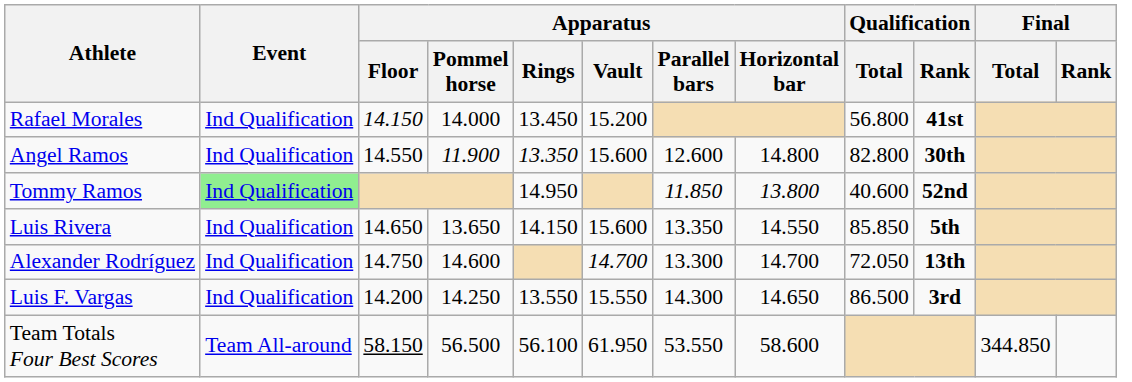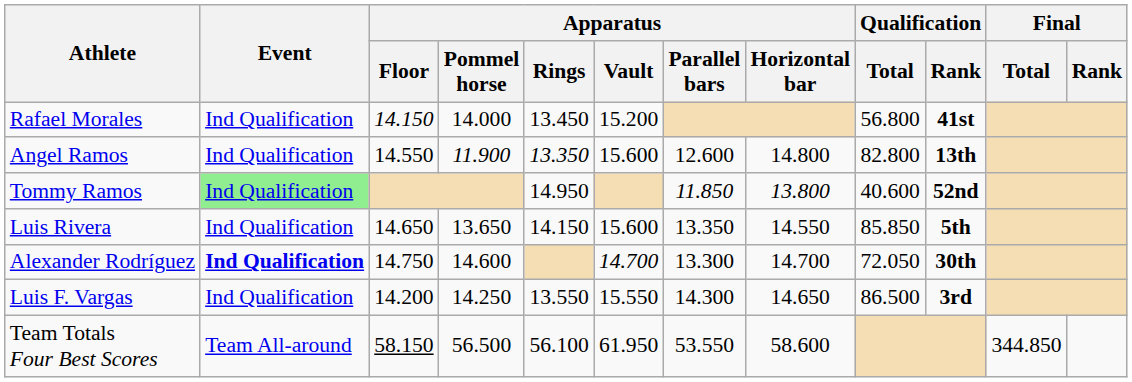 <table class="wikitable" style="font-size:90%">
 <tr>
 <th rowspan="2">Athlete</th>
 <th rowspan="2">Event</th>
 <th colspan = "6">Apparatus</th>
 <th colspan = "2">Qualification</th>
 <th colspan = "2">Final</th>
 </tr>
 <tr>
 <th>Floor</th>
 <th>Pommel<br> horse</th>
 <th>Rings</th>
 <th>Vault</th>
 <th>Parallel<br>bars</th>
 <th>Horizontal<br>bar</th>
 <th>Total</th>
 <th>Rank</th>
 <th>Total</th>
 <th>Rank</th>
 </tr>
 <tr>
 <td><a href='#'>Rafael Morales</a></td>
 <td><a href='#'>Ind Qualification</a></td>
 <td align=center><em>14.150</em></td>
 <td align=center>14.000</td>
 <td align=center>13.450</td>
 <td align=center>15.200</td>
 <td align=center bgcolor=wheat colspan=2></td>
 <td align=center>56.800</td>
 <td align=center><strong>41st</strong></td>
 <td align=center bgcolor=wheat colspan=2></td>
 </tr>
 <tr>
 <td><a href='#'>Angel Ramos</a></td>
 <td><a href='#'>Ind Qualification</a></td>
 <td align=center>14.550</td>
 <td align=center><em>11.900</em></td>
 <td align=center><em>13.350</em></td>
 <td align=center>15.600</td>
 <td align=center>12.600</td>
 <td align=center>14.800</td>
 <td align=center>82.800</td>
-<td align=center><strong>30th</strong></td>
+<td align=center><strong>13th</strong></td>
 <td align=center bgcolor=wheat colspan=2></td>
 </tr>
 <tr>
 <td><a href='#'>Tommy Ramos</a></td>
 <td style="background: lightgreen;"><a href='#'>Ind Qualification</a></td>
 <td align=center bgcolor=wheat colspan=2></td>
 <td align=center>14.950</td>
 <td align=center bgcolor=wheat></td>
 <td align=center><em>11.850</em></td>
 <td align=center><em>13.800</em></td>
 <td align=center>40.600</td>
 <td align=center><strong>52nd</strong></td>
 <td align=center bgcolor=wheat colspan=2></td>
 </tr>
 <tr>
 <td><a href='#'>Luis Rivera</a></td>
 <td><a href='#'>Ind Qualification</a></td>
 <td align=center>14.650</td>
 <td align=center>13.650</td>
 <td align=center>14.150</td>
 <td align=center>15.600</td>
 <td align=center>13.350</td>
 <td align=center>14.550</td>
 <td align=center>85.850</td>
 <td align=center><strong>5th</strong></td>
 <td align=center bgcolor=wheat colspan=2></td>
 </tr>
 <tr>
 <td><a href='#'>Alexander Rodríguez</a></td>
-<td><a href='#'>Ind Qualification</a></td>
+<td><strong><a href='#'>Ind Qualification</a></strong></td>
 <td align=center>14.750</td>
 <td align=center>14.600</td>
 <td align=center bgcolor=wheat></td>
 <td align=center><em>14.700</em></td>
 <td align=center>13.300</td>
 <td align=center>14.700</td>
 <td align=center>72.050</td>
-<td align=center><strong>13th</strong></td>
+<td align=center><strong>30th</strong></td>
 <td align=center bgcolor=wheat colspan=2></td>
 </tr>
 <tr>
 <td><a href='#'>Luis F. Vargas</a></td>
 <td><a href='#'>Ind Qualification</a></td>
 <td align=center>14.200</td>
 <td align=center>14.250</td>
 <td align=center>13.550</td>
 <td align=center>15.550</td>
 <td align=center>14.300</td>
 <td align=center>14.650</td>
 <td align=center>86.500</td>
 <td align=center><strong>3rd</strong></td>
 <td align=center bgcolor=wheat colspan=2></td>
 </tr>
 <tr>
 <td>Team Totals<br><em>Four Best Scores</em></td>
 <td><a href='#'>Team All-around</a></td>
 <td align=center><u>58.150</u></td>
 <td align=center>56.500</td>
 <td align=center>56.100</td>
 <td align=center>61.950</td>
 <td align=center>53.550</td>
 <td align=center>58.600</td>
 <td align=center bgcolor=wheat colspan=2></td>
 <td align=center>344.850</td>
 <td align=center></td>
 </tr>
 </table>
